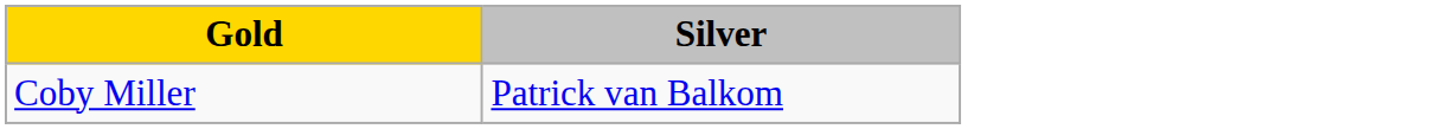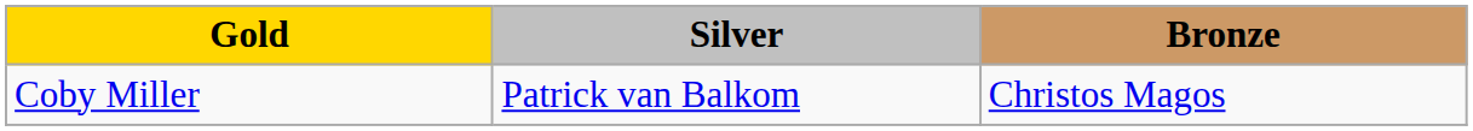 <table class="wikitable" style="text-align:left">
 <tr align="center">
 <td width=200 bgcolor=gold><strong>Gold</strong></td>
 <td width=200 bgcolor=silver><strong>Silver</strong></td>
+<td width=200 bgcolor=CC9966><strong>Bronze</strong></td>
 </tr>
 <tr>
 <td><a href='#'>Coby Miller</a><br><em></em></td>
 <td><a href='#'>Patrick van Balkom</a><br><em></em></td>
+<td><a href='#'>Christos Magos</a><br><em></em></td>
 </tr>
 </table>
